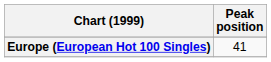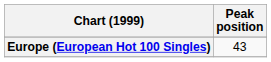 <table class="wikitable sortable plainrowheaders" style="text-align:center">
 <tr>
 <th scope="col">Chart (1999)</th>
 <th scope="col">Peak<br>position</th>
 </tr>
 <tr>
 </tr>
 <tr>
 <th scope="row">Europe (<a href='#'>European Hot 100 Singles</a>)</th>
-<td>41</td>
+<td>43</td>
 </tr>
 <tr>
 </tr>
 </table>
